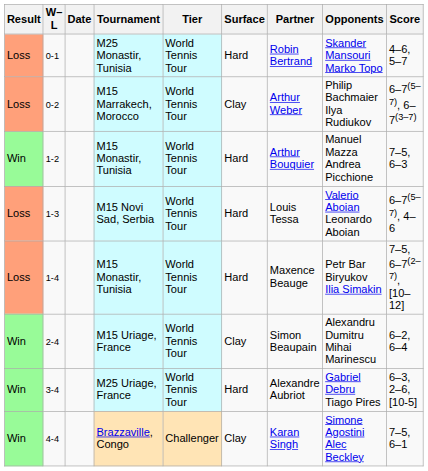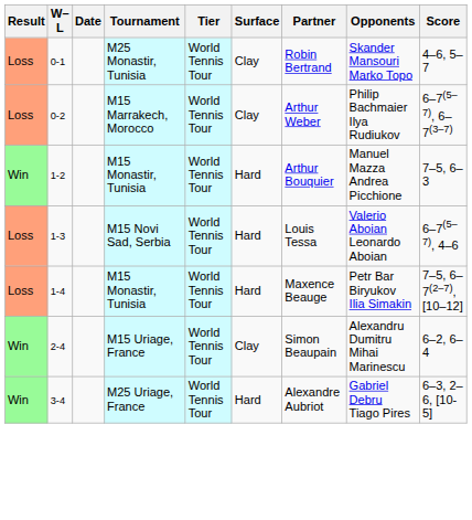 <table class="sortable wikitable">
 <tr>
 <th>Result</th>
 <th class="unsortable">W–L</th>
 <th>Date</th>
 <th>Tournament</th>
 <th>Tier</th>
 <th>Surface</th>
 <th>Partner</th>
 <th>Opponents</th>
 <th class="unsortable">Score</th>
 </tr>
 <tr>
 <td bgcolor=FFA07A>Loss</td>
 <td><small>0-1</small></td>
 <td></td>
 <td style="background:#cffcff;">M25 Monastir, Tunisia</td>
 <td style="background:#cffcff;">World Tennis Tour</td>
-<td>Hard</td>
+<td>Clay</td>
 <td> <a href='#'>Robin Bertrand</a></td>
 <td> <a href='#'>Skander Mansouri</a> <br>  <a href='#'>Marko Topo</a></td>
 <td>4–6, 5–7</td>
 </tr>
 <tr>
 <td bgcolor=FFA07A>Loss</td>
 <td><small>0-2</small></td>
 <td></td>
 <td style="background:#cffcff;">M15 Marrakech, Morocco</td>
 <td style="background:#cffcff;">World Tennis Tour</td>
 <td>Clay</td>
 <td> <a href='#'>Arthur Weber</a></td>
 <td> Philip Bachmaier <br>  Ilya Rudiukov</td>
 <td>6–7<sup>(5–7)</sup>, 6–7<sup>(3–7)</sup></td>
 </tr>
 <tr>
 <td bgcolor=98FB98>Win</td>
 <td><small>1-2</small></td>
 <td></td>
 <td style="background:#cffcff;">M15 Monastir, Tunisia</td>
 <td style="background:#cffcff;">World Tennis Tour</td>
 <td>Hard</td>
 <td> <a href='#'>Arthur Bouquier</a></td>
 <td> Manuel Mazza <br>  Andrea Picchione</td>
 <td>7–5, 6–3</td>
 </tr>
 <tr>
 <td bgcolor=FFA07A>Loss</td>
 <td><small>1-3</small></td>
 <td></td>
 <td style="background:#cffcff;">M15 Novi Sad, Serbia</td>
 <td style="background:#cffcff;">World Tennis Tour</td>
 <td>Hard</td>
 <td> Louis Tessa</td>
 <td> <a href='#'>Valerio Aboian</a> <br>  Leonardo Aboian</td>
 <td>6–7<sup>(5–7)</sup>, 4–6</td>
 </tr>
 <tr>
 <td bgcolor=FFA07A>Loss</td>
 <td><small>1-4</small></td>
 <td></td>
 <td style="background:#cffcff;">M15 Monastir, Tunisia</td>
 <td style="background:#cffcff;">World Tennis Tour</td>
 <td>Hard</td>
 <td> Maxence Beauge</td>
 <td> Petr Bar Biryukov <br>  <a href='#'>Ilia Simakin</a></td>
 <td>7–5, 6–7<sup>(2–7)</sup>, [10–12]</td>
 </tr>
 <tr>
 <td bgcolor=98FB98>Win</td>
 <td><small>2-4</small></td>
 <td></td>
 <td style="background:#cffcff;">M15 Uriage, France</td>
 <td style="background:#cffcff;">World Tennis Tour</td>
 <td>Clay</td>
 <td> Simon Beaupain</td>
 <td> Alexandru Dumitru <br>  Mihai Marinescu</td>
 <td>6–2, 6–4</td>
 </tr>
 <tr>
 <td bgcolor=98FB98>Win</td>
 <td><small>3-4</small></td>
 <td></td>
 <td style="background:#cffcff;">M25 Uriage, France</td>
 <td style="background:#cffcff;">World Tennis Tour</td>
 <td>Hard</td>
 <td> Alexandre Aubriot</td>
 <td> <a href='#'>Gabriel Debru</a> <br>  Tiago Pires</td>
 <td>6–3, 2–6, [10-5]</td>
 </tr>
-<tr>
-<td bgcolor=98FB98>Win</td>
-<td><small>4-4</small></td>
-<td></td>
-<td style="background:moccasin;"><a href='#'>Brazzaville</a>, Congo</td>
-<td style="background:moccasin;">Challenger</td>
-<td>Clay</td>
-<td> <a href='#'>Karan Singh</a></td>
-<td> <a href='#'>Simone Agostini</a> <br>  <a href='#'>Alec Beckley</a></td>
-<td>7–5, 6–1</td>
-</tr>
 </table>
